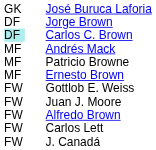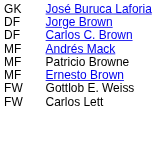 <table style="font-size:90%; margin:0.2em auto;" cellspacing="0" cellpadding="0">
 <tr>
 <th width="25"></th>
 <th width="25"></th>
 </tr>
 <tr>
 <td>GK</td>
 <td></td>
 <td> <a href='#'>José Buruca Laforia</a></td>
 </tr>
 <tr>
 <td>DF</td>
 <td></td>
 <td> <a href='#'>Jorge Brown</a></td>
 </tr>
 <tr>
-<td style="background: paleturquoise;">DF</td>
+<td>DF</td>
 <td></td>
 <td> <a href='#'>Carlos C. Brown</a></td>
 </tr>
 <tr>
 <td>MF</td>
 <td></td>
 <td> <a href='#'>Andrés Mack</a></td>
 </tr>
 <tr>
 <td>MF</td>
 <td></td>
 <td> Patricio Browne</td>
 </tr>
 <tr>
 <td>MF</td>
 <td></td>
 <td> <a href='#'>Ernesto Brown</a></td>
 </tr>
 <tr>
 <td>FW</td>
 <td></td>
 <td> Gottlob E. Weiss</td>
 </tr>
 <tr>
 <td>FW</td>
 <td></td>
-<td> Juan J. Moore</td>
-</tr>
-<tr>
-<td>FW</td>
-<td></td>
-<td> <a href='#'>Alfredo Brown</a></td>
-</tr>
-<tr>
-<td>FW</td>
-<td></td>
 <td> Carlos Lett</td>
 </tr>
-<tr>
-<td>FW</td>
-<td></td>
-<td> J. Canadá</td>
-</tr>
 </table>
